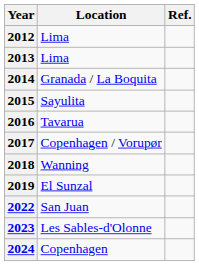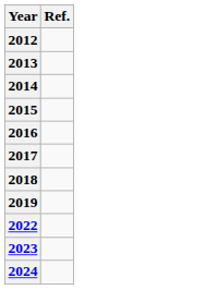 <table class="wikitable">
 <tr>
 <th scope="col">Year</th>
-<th scope="col">Location</th>
 <th>Ref.</th>
 </tr>
 <tr>
 <th scope="row;" align="center">2012</th>
-<td> <a href='#'>Lima</a></td>
 <td></td>
 </tr>
 <tr>
 <th scope="row;" align="center">2013</th>
-<td> <a href='#'>Lima</a></td>
 <td></td>
 </tr>
 <tr>
 <th scope="row;" align="center">2014</th>
-<td> <a href='#'>Granada</a> / <a href='#'>La Boquita</a></td>
 <td></td>
 </tr>
 <tr>
 <th scope="row;" align="center">2015</th>
-<td> <a href='#'>Sayulita</a></td>
 <td></td>
 </tr>
 <tr>
 <th scope="row;" align="center">2016</th>
-<td> <a href='#'>Tavarua</a></td>
 <td></td>
 </tr>
 <tr>
 <th scope="row;" align="center">2017</th>
-<td> <a href='#'>Copenhagen</a> / <a href='#'>Vorupør</a></td>
 <td></td>
 </tr>
 <tr>
 <th scope="row;" align="center">2018</th>
-<td> <a href='#'>Wanning</a></td>
 <td></td>
 </tr>
 <tr>
 <th scope="row;" align="center">2019</th>
-<td> <a href='#'>El Sunzal</a></td>
 <td></td>
 </tr>
 <tr>
 <th scope="row;" align="center"><a href='#'>2022</a></th>
-<td> <a href='#'>San Juan</a></td>
 <td></td>
 </tr>
 <tr>
 <th scope="row;" align="center"><a href='#'>2023</a></th>
-<td> <a href='#'>Les Sables-d'Olonne</a></td>
 <td></td>
 </tr>
 <tr>
 <th><a href='#'>2024</a></th>
-<td> <a href='#'>Copenhagen</a></td>
 <td></td>
 </tr>
 </table>
